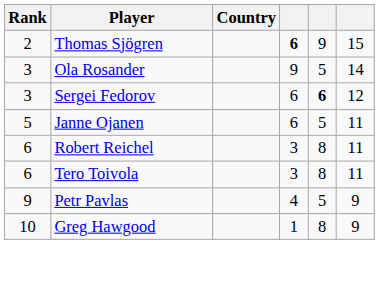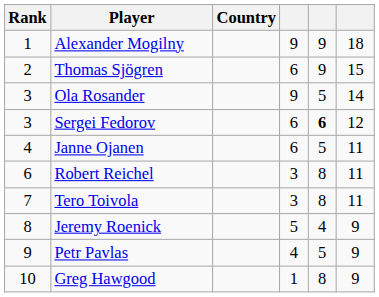 <table class="wikitable sortable" style="text-align: center;">
 <tr>
 <th width=30>Rank</th>
 <th width=150>Player</th>
 <th>Country</th>
 <th width=20></th>
 <th width=20></th>
 <th width=30></th>
 </tr>
 <tr>
+<td>1</td>
+<td align=left><a href='#'>Alexander Mogilny</a></td>
+<td align=left></td>
+<td>9</td>
+<td>9</td>
+<td>18</td>
+</tr>
+<tr>
 <td>2</td>
 <td align=left><a href='#'>Thomas Sjögren</a></td>
 <td align=left></td>
-<td><strong>6</strong></td>
+<td>6</td>
 <td>9</td>
 <td>15</td>
 </tr>
 <tr>
 <td>3</td>
 <td align=left><a href='#'>Ola Rosander</a></td>
 <td align=left></td>
 <td>9</td>
 <td>5</td>
 <td>14</td>
 </tr>
 <tr>
 <td>3</td>
 <td align=left><a href='#'>Sergei Fedorov</a></td>
 <td align=left></td>
 <td>6</td>
 <td><strong>6</strong></td>
 <td>12</td>
 </tr>
 <tr>
-<td>5</td>
+<td>4</td>
 <td align=left><a href='#'>Janne Ojanen</a></td>
 <td align=left></td>
 <td>6</td>
 <td>5</td>
 <td>11</td>
 </tr>
 <tr>
 <td>6</td>
 <td align=left><a href='#'>Robert Reichel</a></td>
 <td align=left></td>
 <td>3</td>
 <td>8</td>
 <td>11</td>
 </tr>
 <tr>
-<td>6</td>
+<td>7</td>
 <td align=left><a href='#'>Tero Toivola</a></td>
 <td align=left></td>
 <td>3</td>
 <td>8</td>
 <td>11</td>
+</tr>
+<tr>
+<td>8</td>
+<td align=left><a href='#'>Jeremy Roenick</a></td>
+<td align=left></td>
+<td>5</td>
+<td>4</td>
+<td>9</td>
 </tr>
 <tr>
 <td>9</td>
 <td align=left><a href='#'>Petr Pavlas</a></td>
 <td align=left></td>
 <td>4</td>
 <td>5</td>
 <td>9</td>
 </tr>
 <tr>
 <td>10</td>
 <td align=left><a href='#'>Greg Hawgood</a></td>
 <td align=left></td>
 <td>1</td>
 <td>8</td>
 <td>9</td>
 </tr>
 </table>
